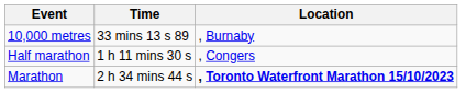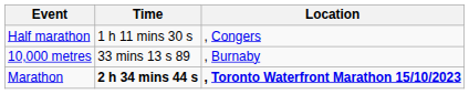 <table class="wikitable">
 <tr>
 <th>Event</th>
 <th>Time</th>
 <th>Location</th>
 </tr>
 <tr>
+<td><a href='#'>Half marathon</a></td>
+<td>1 h 11 mins 30 s</td>
+<td>, <a href='#'>Congers</a></td>
+</tr>
+<tr>
 <td><a href='#'>10,000 metres</a></td>
 <td>33 mins 13 s 89</td>
 <td>, <a href='#'>Burnaby</a></td>
 </tr>
 <tr>
-<td><a href='#'>Half marathon</a></td>
-<td>1 h 11 mins 30 s</td>
-<td>, <a href='#'>Congers</a></td>
-</tr>
-<tr>
 <td><a href='#'>Marathon</a></td>
-<td>2 h 34 mins 44 s</td>
+<td><strong>2 h 34 mins 44 s</strong></td>
 <td><strong>, <a href='#'>Toronto Waterfront Marathon 15/10/2023</a></strong></td>
 </tr>
 </table>
